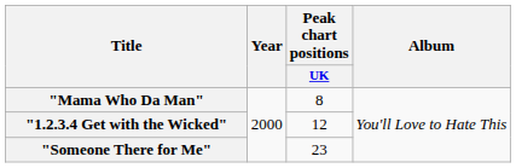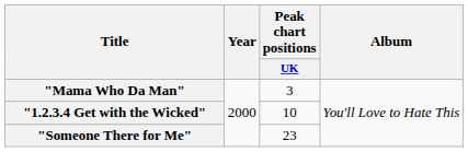 <table class="wikitable plainrowheaders" style="text-align:center;">
 <tr>
 <th scope="col" rowspan="2" style="width:15em;">Title</th>
 <th scope="col" rowspan="2">Year</th>
 <th scope="col">Peak<br>chart<br>positions</th>
 <th scope="col" rowspan="2">Album</th>
 </tr>
 <tr>
 <th scope="col" style="width:3em;font-size:85%;"><a href='#'>UK</a><br></th>
 </tr>
 <tr>
 <th scope="row">"Mama Who Da Man"</th>
 <td rowspan="3">2000</td>
-<td>8</td>
+<td>3</td>
 <td rowspan="3"><em>You'll Love to Hate This</em></td>
 </tr>
 <tr>
 <th scope="row">"1.2.3.4 Get with the Wicked"</th>
-<td>12</td>
+<td>10</td>
 </tr>
 <tr>
 <th scope="row">"Someone There for Me"</th>
 <td>23</td>
 </tr>
 </table>
